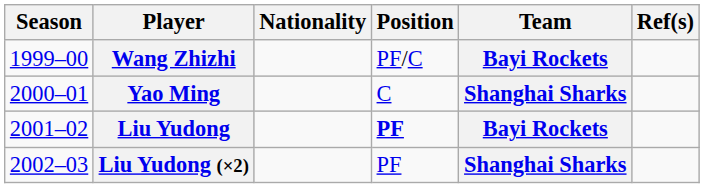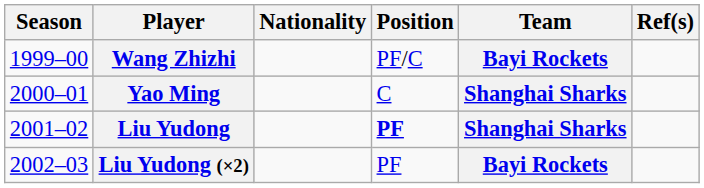 <table class="wikitable sortable plainrowheaders">
 <tr>
 <th scope="col">Season</th>
 <th scope="col">Player</th>
 <th scope="col">Nationality</th>
 <th scope="col">Position</th>
 <th scope="col">Team</th>
 <th scope="col" class="unsortable">Ref(s)</th>
 </tr>
 <tr>
 <td><a href='#'>1999–00</a></td>
 <th scope="row"><a href='#'>Wang Zhizhi</a></th>
 <td></td>
 <td><a href='#'>PF</a>/<a href='#'>C</a></td>
 <th scope="row"><a href='#'>Bayi Rockets</a></th>
 <td style="text-align:center"></td>
 </tr>
 <tr>
 <td><a href='#'>2000–01</a></td>
 <th scope="row"><a href='#'>Yao Ming</a></th>
 <td></td>
 <td><a href='#'>C</a></td>
 <th scope="row"><a href='#'>Shanghai Sharks</a></th>
 <td style="text-align:center"></td>
 </tr>
 <tr>
 <td><a href='#'>2001–02</a></td>
 <th scope="row"><a href='#'>Liu Yudong</a></th>
 <td></td>
 <td><strong><a href='#'>PF</a></strong></td>
-<th scope="row"><a href='#'>Bayi Rockets</a></th>
+<th scope="row"><a href='#'>Shanghai Sharks</a></th>
 <td style="text-align:center"></td>
 </tr>
 <tr>
 <td><a href='#'>2002–03</a></td>
 <th scope="row"><a href='#'>Liu Yudong</a> <small>(×2)</small></th>
 <td></td>
 <td><a href='#'>PF</a></td>
-<th scope="row"><a href='#'>Shanghai Sharks</a></th>
+<th scope="row"><a href='#'>Bayi Rockets</a></th>
 <td style="text-align:center"></td>
 </tr>
 </table>
